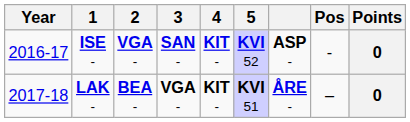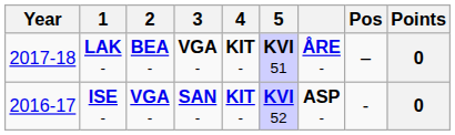 <table class="wikitable" style="text-align:center; font-size:85%">
 <tr>
 <th>Year</th>
 <th>1</th>
 <th>2</th>
 <th>3</th>
 <th>4</th>
 <th>5</th>
 <th></th>
 <th>Pos</th>
 <th>Points</th>
 </tr>
 <tr>
+<td><a href='#'>2017-18</a></td>
+<td><strong><a href='#'>LAK</a></strong><br><small>-</small></td>
+<td><strong><a href='#'>BEA</a></strong><br><small>-</small></td>
+<td><strong>VGA</strong><br><small>-</small></td>
+<td><strong>KIT</strong><br><small>-</small></td>
+<td style="background:#CFCFFF;"><strong>KVI</strong><br><small>51</small></td>
+<td><strong><a href='#'>ÅRE</a></strong><br><small>-</small></td>
+<td>–</td>
+<th>0</th>
+</tr>
+<tr>
 <td><a href='#'>2016-17</a></td>
 <td><strong><a href='#'>ISE</a></strong><br><small>-</small></td>
 <td><strong><a href='#'>VGA</a></strong><br><small>-</small></td>
 <td><strong><a href='#'>SAN</a></strong><br><small>-</small></td>
 <td><strong><a href='#'>KIT</a></strong><br><small>-</small></td>
 <td style="background:#CFCFFF;"><strong><a href='#'>KVI</a></strong><br><small>52</small></td>
 <td><strong>ASP</strong><br><small>-</small></td>
 <td>-</td>
 <th>0</th>
 </tr>
-<tr>
-<td><a href='#'>2017-18</a></td>
-<td><strong><a href='#'>LAK</a></strong><br><small>-</small></td>
-<td><strong><a href='#'>BEA</a></strong><br><small>-</small></td>
-<td><strong>VGA</strong><br><small>-</small></td>
-<td><strong>KIT</strong><br><small>-</small></td>
-<td style="background:#CFCFFF;"><strong>KVI</strong><br><small>51</small></td>
-<td><strong><a href='#'>ÅRE</a></strong><br><small>-</small></td>
-<td>–</td>
-<th>0</th>
-</tr>
 </table>
